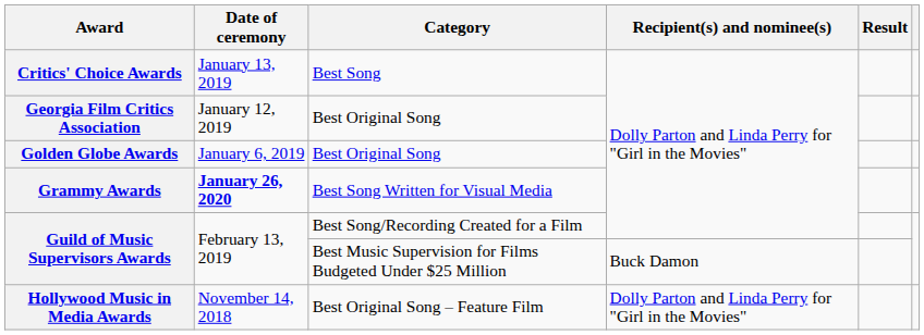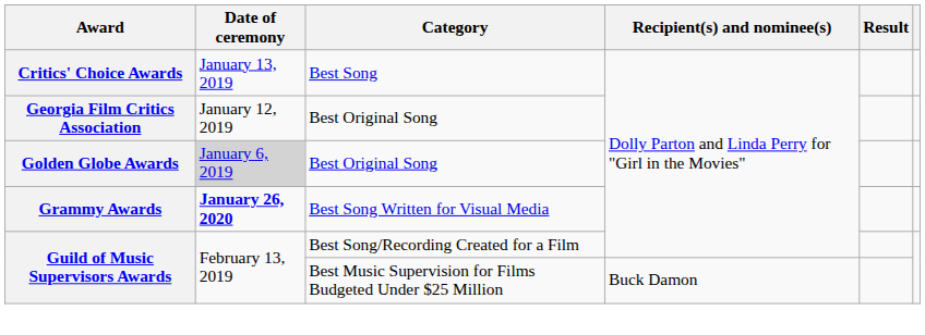 <table class="wikitable sortable plainrowheaders" style="width: 99%">
 <tr>
 <th scope="col">Award</th>
 <th scope="col">Date of ceremony</th>
 <th scope="col">Category</th>
 <th scope="col">Recipient(s) and nominee(s)</th>
 <th scope="col">Result</th>
 <th scope="col" class="unsortable"></th>
 </tr>
 <tr>
 <th scope="row"><a href='#'>Critics' Choice Awards</a></th>
 <td><a href='#'>January 13, 2019</a></td>
 <td><a href='#'>Best Song</a></td>
 <td rowspan="5"><a href='#'>Dolly Parton</a> and <a href='#'>Linda Perry</a> for "Girl in the Movies"</td>
 <td></td>
 <td style="text-align:center;"></td>
 </tr>
 <tr>
 <th scope="row"><a href='#'>Georgia Film Critics Association</a></th>
 <td>January 12, 2019</td>
 <td>Best Original Song</td>
 <td></td>
 <td style="text-align:center;"></td>
 </tr>
 <tr>
 <th scope="row"><a href='#'>Golden Globe Awards</a></th>
-<td><a href='#'>January 6, 2019</a></td>
+<td style="background: lightgrey;"><a href='#'>January 6, 2019</a></td>
 <td><a href='#'>Best Original Song</a></td>
 <td></td>
 <td style="text-align:center;"></td>
 </tr>
 <tr>
 <th scope="row"><a href='#'>Grammy Awards</a></th>
 <td><strong><a href='#'>January 26, 2020</a></strong></td>
 <td><a href='#'>Best Song Written for Visual Media</a></td>
 <td></td>
 <td style="text-align:center;"></td>
 </tr>
 <tr>
 <th scope="row" rowspan="2"><a href='#'>Guild of Music Supervisors Awards</a></th>
 <td rowspan="2">February 13, 2019</td>
 <td>Best Song/Recording Created for a Film</td>
 <td></td>
 <td style="text-align:center;" rowspan="2"></td>
 </tr>
 <tr>
 <td>Best Music Supervision for Films Budgeted Under $25 Million</td>
 <td>Buck Damon</td>
 <td></td>
 </tr>
-<tr>
-<th scope="row"><a href='#'>Hollywood Music in Media Awards</a></th>
-<td><a href='#'>November 14, 2018</a></td>
-<td>Best Original Song – Feature Film</td>
-<td><a href='#'>Dolly Parton</a> and <a href='#'>Linda Perry</a> for "Girl in the Movies"</td>
-<td></td>
-<td style="text-align:center;"></td>
-</tr>
 </table>
